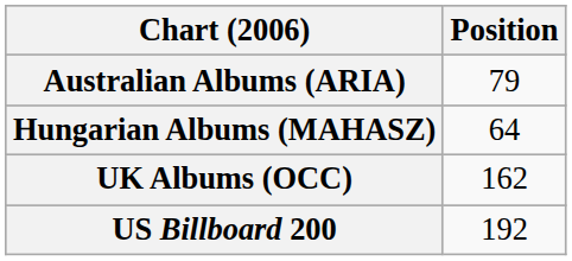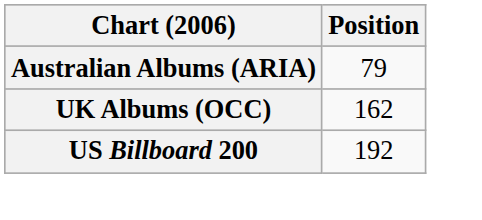 <table class="wikitable sortable plainrowheaders" style="text-align:center">
 <tr>
 <th scope="col">Chart (2006)</th>
 <th scope="col">Position</th>
 </tr>
 <tr>
 <th scope="row">Australian Albums (ARIA)</th>
 <td>79</td>
 </tr>
 <tr>
-<th scope="row">Hungarian Albums (MAHASZ)</th>
-<td>64</td>
-</tr>
-<tr>
 <th scope="row">UK Albums (OCC)</th>
 <td>162</td>
 </tr>
 <tr>
 <th scope="row">US <em>Billboard</em> 200</th>
 <td>192</td>
 </tr>
 </table>
